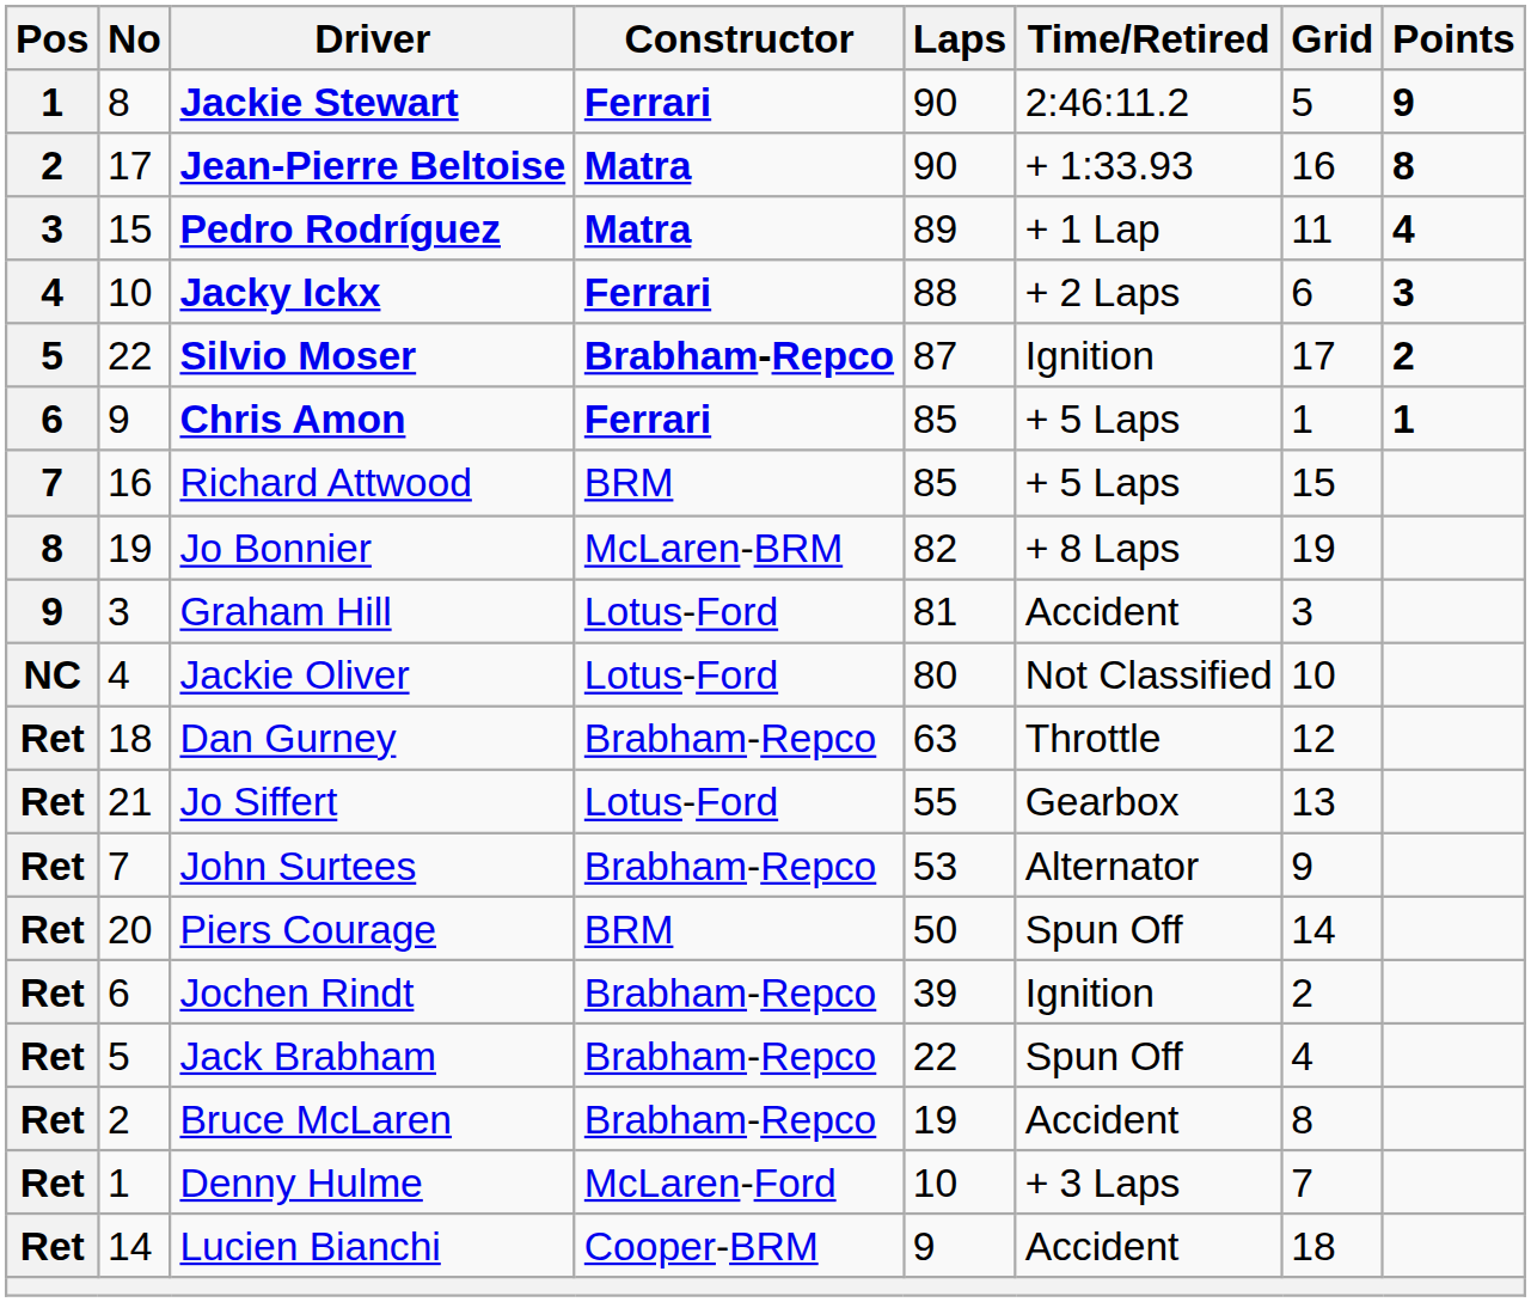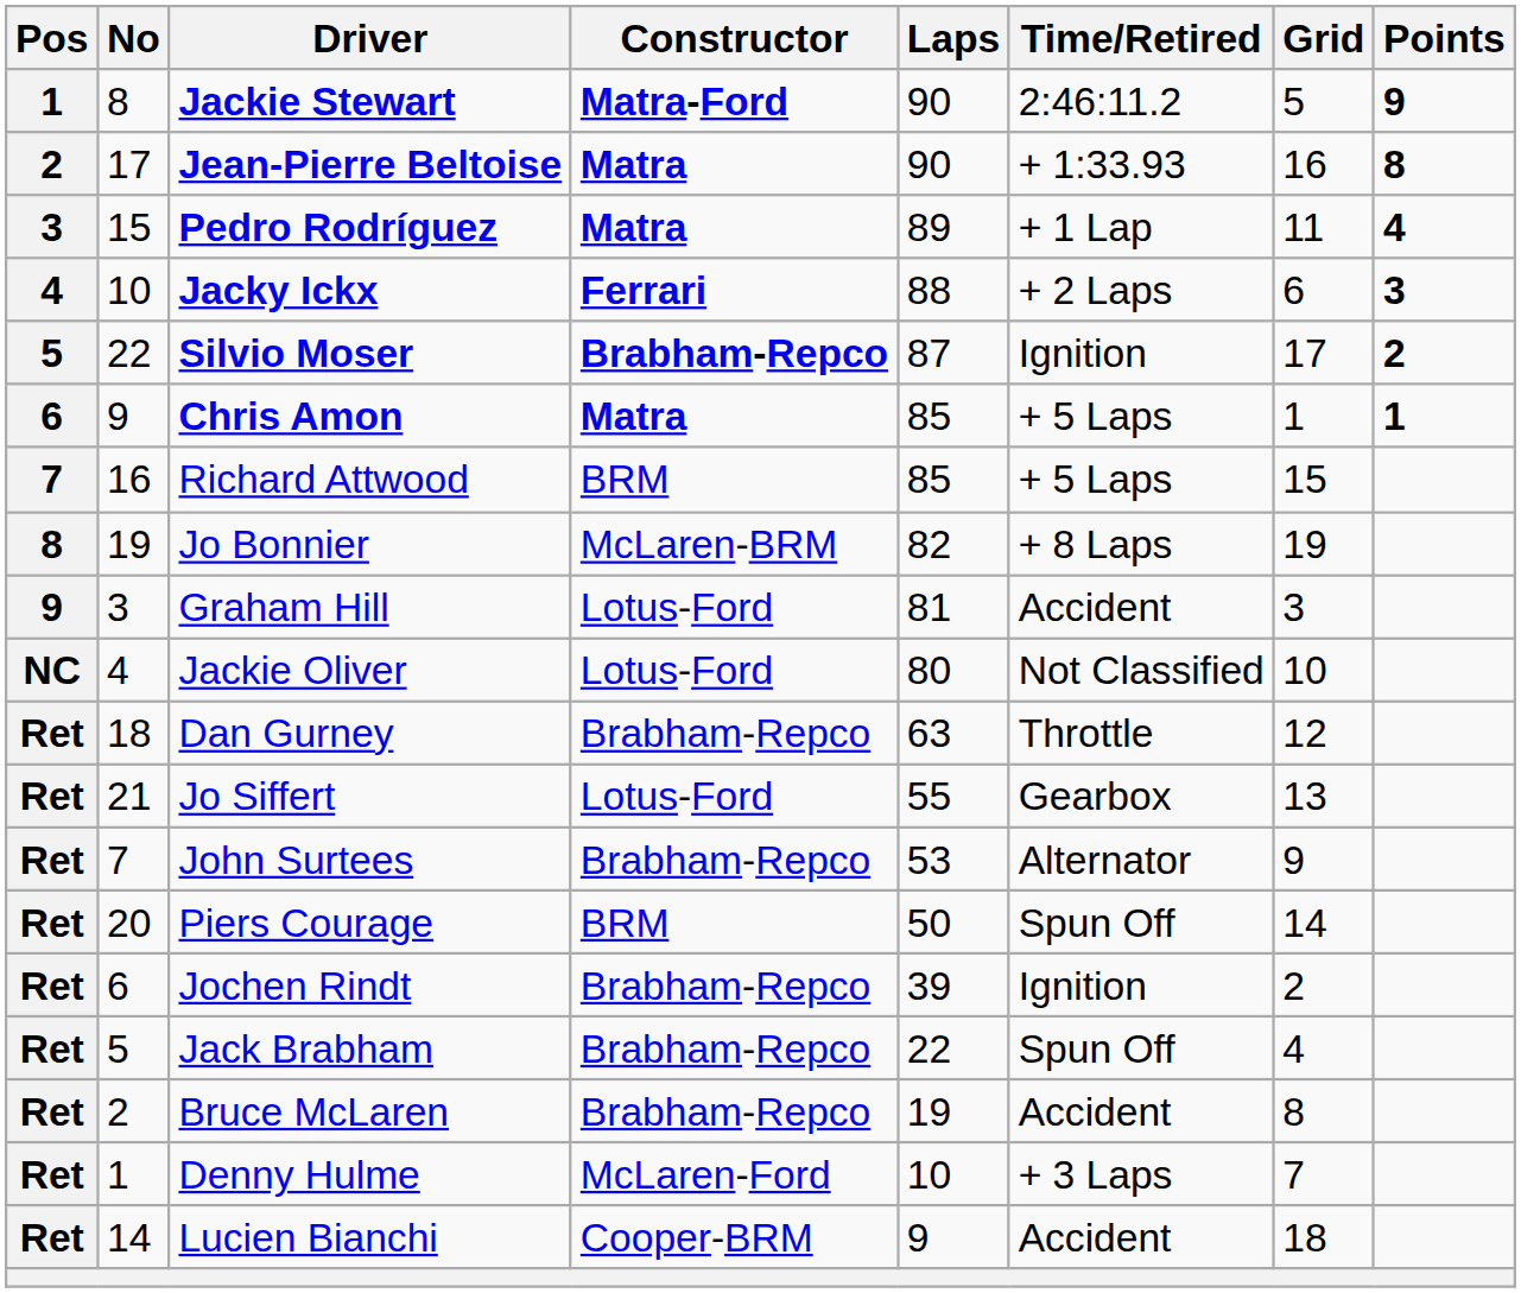 <table class="wikitable" style="font-size: 95%;">
 <tr>
 <th>Pos</th>
 <th>No</th>
 <th>Driver</th>
 <th>Constructor</th>
 <th>Laps</th>
 <th>Time/Retired</th>
 <th>Grid</th>
 <th>Points</th>
 </tr>
 <tr>
 <th>1</th>
 <td>8</td>
 <td> <strong><a href='#'>Jackie Stewart</a></strong></td>
-<td><strong><a href='#'>Ferrari</a></strong></td>
+<td><strong><a href='#'>Matra</a>-<a href='#'>Ford</a></strong></td>
 <td>90</td>
 <td>2:46:11.2</td>
 <td>5</td>
 <td><strong>9</strong></td>
 </tr>
 <tr>
 <th>2</th>
 <td>17</td>
 <td> <strong><a href='#'>Jean-Pierre Beltoise</a></strong></td>
 <td><strong><a href='#'>Matra</a></strong></td>
 <td>90</td>
 <td>+ 1:33.93</td>
 <td>16</td>
 <td><strong>8</strong></td>
 </tr>
 <tr>
 <th>3</th>
 <td>15</td>
 <td> <strong><a href='#'>Pedro Rodríguez</a></strong></td>
 <td><strong><a href='#'>Matra</a></strong></td>
 <td>89</td>
 <td>+ 1 Lap</td>
 <td>11</td>
 <td><strong>4</strong></td>
 </tr>
 <tr>
 <th>4</th>
 <td>10</td>
 <td> <strong><a href='#'>Jacky Ickx</a></strong></td>
 <td><strong><a href='#'>Ferrari</a></strong></td>
 <td>88</td>
 <td>+ 2 Laps</td>
 <td>6</td>
 <td><strong>3</strong></td>
 </tr>
 <tr>
 <th>5</th>
 <td>22</td>
 <td> <strong><a href='#'>Silvio Moser</a></strong></td>
 <td><strong><a href='#'>Brabham</a>-<a href='#'>Repco</a></strong></td>
 <td>87</td>
 <td>Ignition</td>
 <td>17</td>
 <td><strong>2</strong></td>
 </tr>
 <tr>
 <th>6</th>
 <td>9</td>
 <td> <strong><a href='#'>Chris Amon</a></strong></td>
-<td><strong><a href='#'>Ferrari</a></strong></td>
+<td><strong><a href='#'>Matra</a></strong></td>
 <td>85</td>
 <td>+ 5 Laps</td>
 <td>1</td>
 <td><strong>1</strong></td>
 </tr>
 <tr>
 <th>7</th>
 <td>16</td>
 <td> <a href='#'>Richard Attwood</a></td>
 <td><a href='#'>BRM</a></td>
 <td>85</td>
 <td>+ 5 Laps</td>
 <td>15</td>
 <td> </td>
 </tr>
 <tr>
 <th>8</th>
 <td>19</td>
 <td> <a href='#'>Jo Bonnier</a></td>
 <td><a href='#'>McLaren</a>-<a href='#'>BRM</a></td>
 <td>82</td>
 <td>+ 8 Laps</td>
 <td>19</td>
 <td> </td>
 </tr>
 <tr>
 <th>9</th>
 <td>3</td>
 <td> <a href='#'>Graham Hill</a></td>
 <td><a href='#'>Lotus</a>-<a href='#'>Ford</a></td>
 <td>81</td>
 <td>Accident</td>
 <td>3</td>
 <td> </td>
 </tr>
 <tr>
 <th>NC</th>
 <td>4</td>
 <td> <a href='#'>Jackie Oliver</a></td>
 <td><a href='#'>Lotus</a>-<a href='#'>Ford</a></td>
 <td>80</td>
 <td>Not Classified</td>
 <td>10</td>
 <td> </td>
 </tr>
 <tr>
 <th>Ret</th>
 <td>18</td>
 <td> <a href='#'>Dan Gurney</a></td>
 <td><a href='#'>Brabham</a>-<a href='#'>Repco</a></td>
 <td>63</td>
 <td>Throttle</td>
 <td>12</td>
 <td> </td>
 </tr>
 <tr>
 <th>Ret</th>
 <td>21</td>
 <td> <a href='#'>Jo Siffert</a></td>
 <td><a href='#'>Lotus</a>-<a href='#'>Ford</a></td>
 <td>55</td>
 <td>Gearbox</td>
 <td>13</td>
 <td> </td>
 </tr>
 <tr>
 <th>Ret</th>
 <td>7</td>
 <td> <a href='#'>John Surtees</a></td>
 <td><a href='#'>Brabham</a>-<a href='#'>Repco</a></td>
 <td>53</td>
 <td>Alternator</td>
 <td>9</td>
 <td> </td>
 </tr>
 <tr>
 <th>Ret</th>
 <td>20</td>
 <td> <a href='#'>Piers Courage</a></td>
 <td><a href='#'>BRM</a></td>
 <td>50</td>
 <td>Spun Off</td>
 <td>14</td>
 <td> </td>
 </tr>
 <tr>
 <th>Ret</th>
 <td>6</td>
 <td> <a href='#'>Jochen Rindt</a></td>
 <td><a href='#'>Brabham</a>-<a href='#'>Repco</a></td>
 <td>39</td>
 <td>Ignition</td>
 <td>2</td>
 <td> </td>
 </tr>
 <tr>
 <th>Ret</th>
 <td>5</td>
 <td> <a href='#'>Jack Brabham</a></td>
 <td><a href='#'>Brabham</a>-<a href='#'>Repco</a></td>
 <td>22</td>
 <td>Spun Off</td>
 <td>4</td>
 <td> </td>
 </tr>
 <tr>
 <th>Ret</th>
 <td>2</td>
 <td> <a href='#'>Bruce McLaren</a></td>
 <td><a href='#'>Brabham</a>-<a href='#'>Repco</a></td>
 <td>19</td>
 <td>Accident</td>
 <td>8</td>
 <td> </td>
 </tr>
 <tr>
 <th>Ret</th>
 <td>1</td>
 <td> <a href='#'>Denny Hulme</a></td>
 <td><a href='#'>McLaren</a>-<a href='#'>Ford</a></td>
 <td>10</td>
 <td>+ 3 Laps</td>
 <td>7</td>
 <td> </td>
 </tr>
 <tr>
 <th>Ret</th>
 <td>14</td>
 <td> <a href='#'>Lucien Bianchi</a></td>
 <td><a href='#'>Cooper</a>-<a href='#'>BRM</a></td>
 <td>9</td>
 <td>Accident</td>
 <td>18</td>
 <td> </td>
 </tr>
 <tr>
 <th colspan="8"></th>
 </tr>
 </table>
